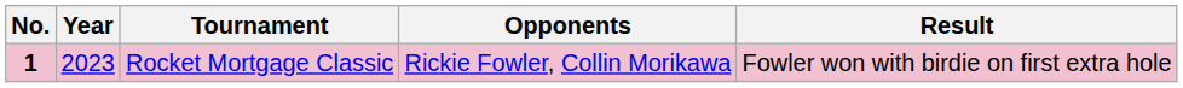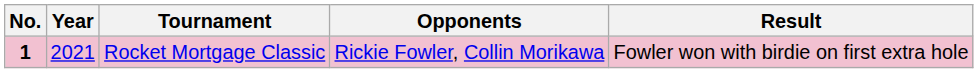 <table class="wikitable" style="font-size:95%;">
 <tr>
 <th>No.</th>
 <th>Year</th>
 <th>Tournament</th>
 <th>Opponents</th>
 <th>Result</th>
 </tr>
 <tr style="background:#F2C1D1;">
 <td align=center><strong>1</strong></td>
-<td><a href='#'>2023</a></td>
+<td><a href='#'>2021</a></td>
 <td><a href='#'>Rocket Mortgage Classic</a></td>
 <td> <a href='#'>Rickie Fowler</a>,  <a href='#'>Collin Morikawa</a></td>
 <td>Fowler won with birdie on first extra hole</td>
 </tr>
 </table>
